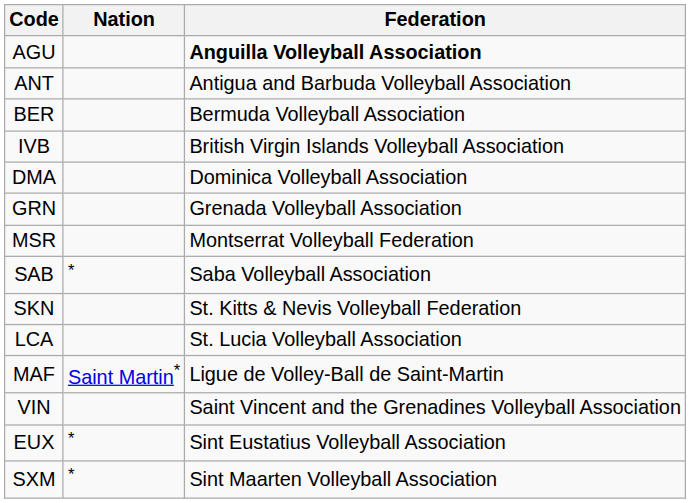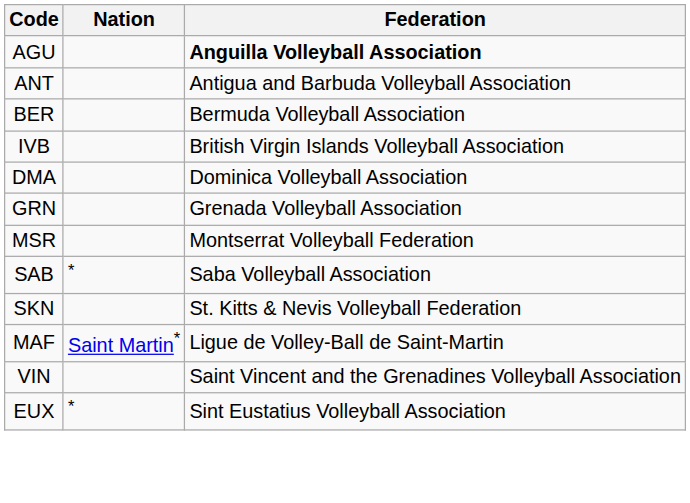 <table class="wikitable">
 <tr>
 <th>Code</th>
 <th>Nation</th>
 <th>Federation</th>
 </tr>
 <tr>
 <td style="text-align:center">AGU</td>
 <td></td>
 <td><strong>Anguilla Volleyball Association</strong></td>
 </tr>
 <tr>
 <td style="text-align:center">ANT</td>
 <td></td>
 <td>Antigua and Barbuda Volleyball Association</td>
 </tr>
 <tr>
 <td style="text-align:center">BER</td>
 <td></td>
 <td>Bermuda Volleyball Association</td>
 </tr>
 <tr>
 <td style="text-align:center">IVB</td>
 <td></td>
 <td>British Virgin Islands Volleyball Association</td>
 </tr>
 <tr>
 <td style="text-align:center">DMA</td>
 <td></td>
 <td>Dominica Volleyball Association</td>
 </tr>
 <tr>
 <td style="text-align:center">GRN</td>
 <td></td>
 <td>Grenada Volleyball Association</td>
 </tr>
 <tr>
 <td style="text-align:center">MSR</td>
 <td></td>
 <td>Montserrat Volleyball Federation</td>
 </tr>
 <tr>
 <td style="text-align:center">SAB</td>
 <td><sup>*</sup></td>
 <td>Saba Volleyball Association</td>
 </tr>
 <tr>
 <td style="text-align:center">SKN</td>
 <td></td>
 <td>St. Kitts & Nevis Volleyball Federation</td>
 </tr>
 <tr>
-<td style="text-align:center">LCA</td>
-<td></td>
-<td>St. Lucia Volleyball Association</td>
-</tr>
-<tr>
 <td style="text-align:center">MAF</td>
 <td> <a href='#'>Saint Martin</a><sup>*</sup></td>
 <td>Ligue de Volley-Ball de Saint-Martin</td>
 </tr>
 <tr>
 <td style="text-align:center">VIN</td>
 <td></td>
 <td>Saint Vincent and the Grenadines Volleyball Association</td>
 </tr>
 <tr>
 <td style="text-align:center">EUX</td>
 <td><sup>*</sup></td>
 <td>Sint Eustatius Volleyball Association</td>
 </tr>
-<tr>
-<td style="text-align:center">SXM</td>
-<td><sup>*</sup></td>
-<td>Sint Maarten Volleyball Association</td>
-</tr>
 </table>
